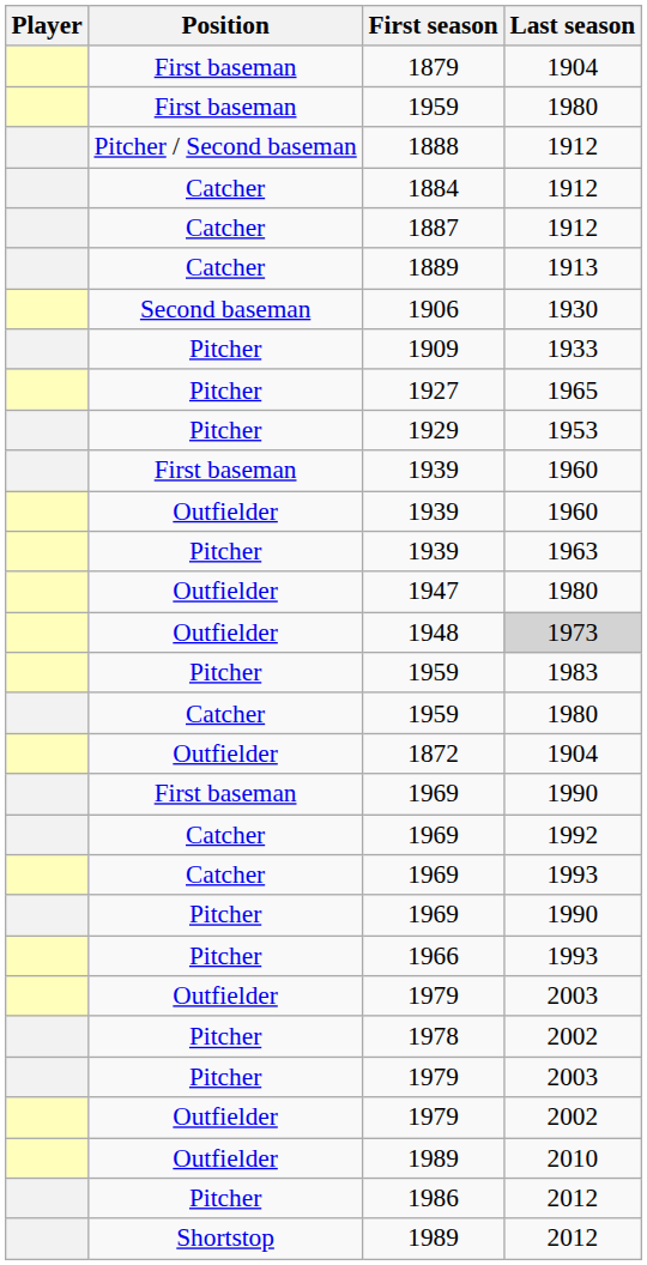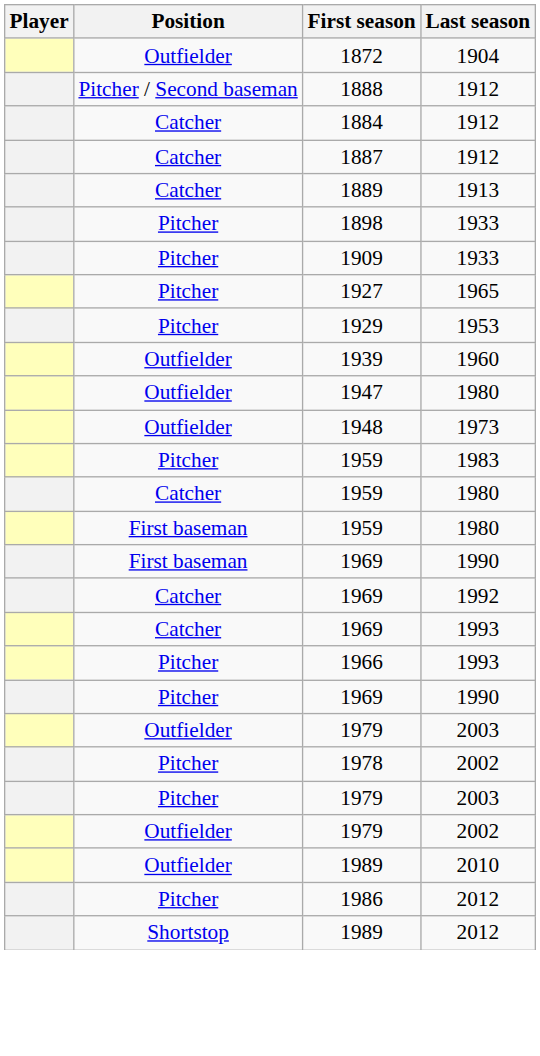 <table class="wikitable sortable plainrowheaders" style="text-align:center;">
 <tr>
 <th>Player</th>
 <th>Position</th>
 <th>First season</th>
 <th>Last season</th>
 </tr>
 <tr>
 <th scope="row" style="text-align:center; background:#ffb;"></th>
-<td><a href='#'>First baseman</a></td>
-<td>1879</td>
+<td><a href='#'>Outfielder</a></td>
+<td>1872</td>
 <td>1904</td>
-</tr>
-<tr>
-<th scope="row" style="text-align:center; background:#ffb;"></th>
-<td><a href='#'>First baseman</a></td>
-<td>1959</td>
-<td>1980</td>
 </tr>
 <tr>
 <th scope="row" style="text-align:center;"></th>
 <td><a href='#'>Pitcher</a> / <a href='#'>Second baseman</a></td>
 <td>1888</td>
 <td>1912</td>
 </tr>
 <tr>
 <th scope="row" style="text-align:center;"></th>
 <td><a href='#'>Catcher</a></td>
 <td>1884</td>
 <td>1912</td>
 </tr>
 <tr>
 <th scope="row" style="text-align:center;"></th>
 <td><a href='#'>Catcher</a></td>
 <td>1887</td>
 <td>1912</td>
 </tr>
 <tr>
 <th scope="row" style="text-align:center;"></th>
 <td><a href='#'>Catcher</a></td>
 <td>1889</td>
 <td>1913</td>
 </tr>
 <tr>
-<th scope="row" style="text-align:center; background:#ffb;"></th>
-<td><a href='#'>Second baseman</a></td>
-<td>1906</td>
-<td>1930</td>
+<th scope="row" style="text-align:center;"></th>
+<td><a href='#'>Pitcher</a></td>
+<td>1898</td>
+<td>1933</td>
 </tr>
 <tr>
 <th scope="row" style="text-align:center;"></th>
 <td><a href='#'>Pitcher</a></td>
 <td>1909</td>
 <td>1933</td>
 </tr>
 <tr>
 <th scope="row" style="text-align:center; background:#ffb;"></th>
 <td><a href='#'>Pitcher</a></td>
 <td>1927</td>
 <td>1965</td>
 </tr>
 <tr>
 <th scope="row" style="text-align:center;"></th>
 <td><a href='#'>Pitcher</a></td>
 <td>1929</td>
 <td>1953</td>
 </tr>
 <tr>
-<th scope="row" style="text-align:center;"></th>
-<td><a href='#'>First baseman</a></td>
-<td>1939</td>
-<td>1960</td>
-</tr>
-<tr>
 <th scope="row" style="text-align:center; background:#ffb;"></th>
 <td><a href='#'>Outfielder</a></td>
 <td>1939</td>
 <td>1960</td>
-</tr>
-<tr>
-<th scope="row" style="text-align:center; background:#ffb;"></th>
-<td><a href='#'>Pitcher</a></td>
-<td>1939</td>
-<td>1963</td>
 </tr>
 <tr>
 <th scope="row" style="text-align:center; background:#ffb;"></th>
 <td><a href='#'>Outfielder</a></td>
 <td>1947</td>
 <td>1980</td>
 </tr>
 <tr>
 <th scope="row" style="text-align:center; background:#ffb;"></th>
 <td><a href='#'>Outfielder</a></td>
 <td>1948</td>
-<td style="background: lightgrey;">1973</td>
+<td>1973</td>
 </tr>
 <tr>
 <th scope="row" style="text-align:center; background:#ffb;"></th>
 <td><a href='#'>Pitcher</a></td>
 <td>1959</td>
 <td>1983</td>
 </tr>
 <tr>
 <th scope="row" style="text-align:center;"></th>
 <td><a href='#'>Catcher</a></td>
 <td>1959</td>
 <td>1980</td>
 </tr>
 <tr>
 <th scope="row" style="text-align:center; background:#ffb;"></th>
-<td><a href='#'>Outfielder</a></td>
-<td>1872</td>
-<td>1904</td>
+<td><a href='#'>First baseman</a></td>
+<td>1959</td>
+<td>1980</td>
 </tr>
 <tr>
 <th scope="row" style="text-align:center;"></th>
 <td><a href='#'>First baseman</a></td>
 <td>1969</td>
 <td>1990</td>
 </tr>
 <tr>
 <th scope="row" style="text-align:center;"></th>
 <td><a href='#'>Catcher</a></td>
 <td>1969</td>
 <td>1992</td>
 </tr>
 <tr>
 <th scope="row" style="text-align:center; background:#ffb;"></th>
 <td><a href='#'>Catcher</a></td>
 <td>1969</td>
 <td>1993</td>
 </tr>
 <tr>
+<th scope="row" style="text-align:center; background:#ffb;"></th>
+<td><a href='#'>Pitcher</a></td>
+<td>1966</td>
+<td>1993</td>
+</tr>
+<tr>
 <th scope="row" style="text-align:center;"></th>
 <td><a href='#'>Pitcher</a></td>
 <td>1969</td>
 <td>1990</td>
-</tr>
-<tr>
-<th scope="row" style="text-align:center; background:#ffb;"></th>
-<td><a href='#'>Pitcher</a></td>
-<td>1966</td>
-<td>1993</td>
 </tr>
 <tr>
 <th scope="row" style="text-align:center; background:#ffb;"></th>
 <td><a href='#'>Outfielder</a></td>
 <td>1979</td>
 <td>2003</td>
 </tr>
 <tr>
 <th scope="row" style="text-align:center;"></th>
 <td><a href='#'>Pitcher</a></td>
 <td>1978</td>
 <td>2002</td>
 </tr>
 <tr>
 <th scope="row" style="text-align:center;"></th>
 <td><a href='#'>Pitcher</a></td>
 <td>1979</td>
 <td>2003</td>
 </tr>
 <tr>
 <th scope="row" style="text-align:center; background:#ffb;"></th>
 <td><a href='#'>Outfielder</a></td>
 <td>1979</td>
 <td>2002</td>
 </tr>
 <tr>
 <th scope="row" style="text-align:center; background:#ffb;"></th>
 <td><a href='#'>Outfielder</a></td>
 <td>1989</td>
 <td>2010</td>
 </tr>
 <tr>
 <th scope="row" style="text-align:center;"></th>
 <td><a href='#'>Pitcher</a></td>
 <td>1986</td>
 <td>2012</td>
 </tr>
 <tr>
 <th scope="row" style="text-align:center;"></th>
 <td><a href='#'>Shortstop</a></td>
 <td>1989</td>
 <td>2012</td>
 </tr>
 </table>
